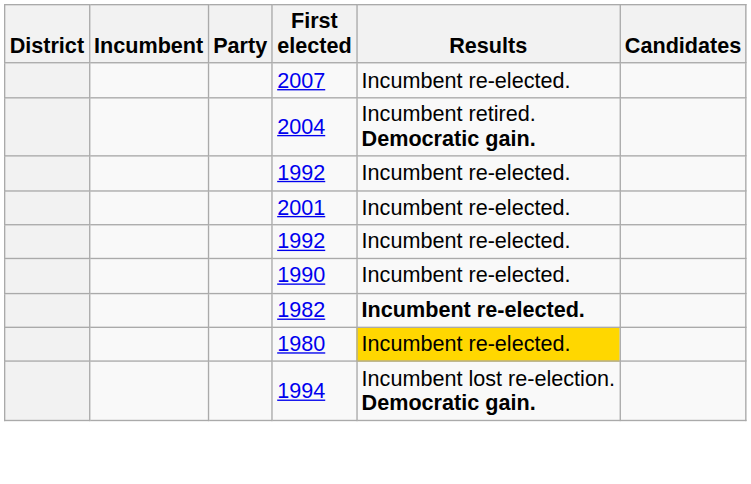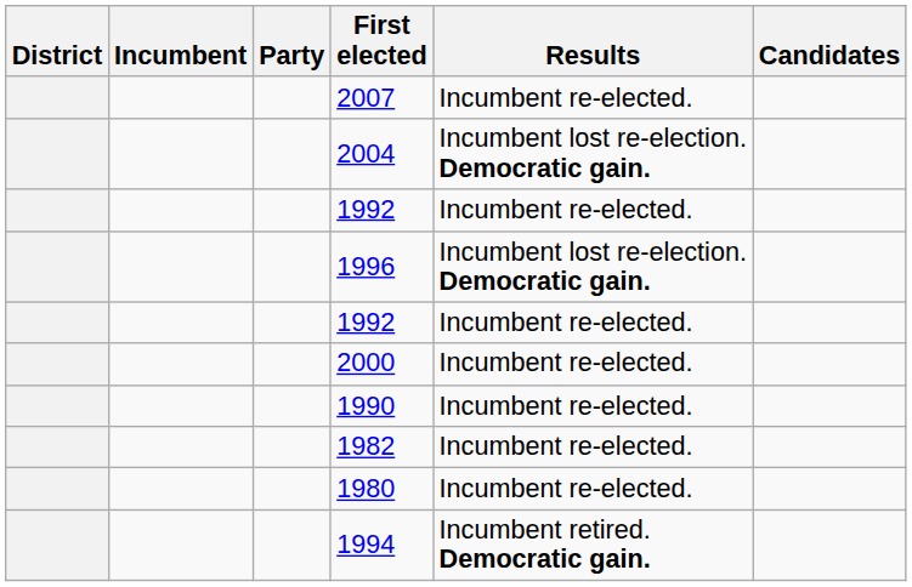 <table class="wikitable sortable">
 <tr valign=bottom>
 <th>District</th>
 <th>Incumbent</th>
 <th>Party</th>
 <th>First<br>elected</th>
 <th>Results</th>
 <th>Candidates</th>
 </tr>
 <tr>
 <th></th>
 <td></td>
 <td></td>
 <td><a href='#'>2007</a></td>
 <td>Incumbent re-elected.</td>
 <td nowrap></td>
 </tr>
 <tr>
 <th></th>
 <td></td>
 <td></td>
 <td><a href='#'>2004</a></td>
-<td>Incumbent retired.<br><strong>Democratic gain.</strong></td>
+<td>Incumbent lost re-election.<br><strong>Democratic gain.</strong></td>
 <td nowrap></td>
 </tr>
 <tr>
 <th></th>
 <td></td>
 <td></td>
 <td><a href='#'>1992</a></td>
 <td>Incumbent re-elected.</td>
 <td nowrap></td>
 </tr>
 <tr>
 <th></th>
 <td></td>
 <td></td>
-<td><a href='#'>2001</a></td>
+<td><a href='#'>1996</a></td>
+<td>Incumbent lost re-election.<br><strong>Democratic gain.</strong></td>
+<td nowrap></td>
+</tr>
+<tr>
+<th></th>
+<td></td>
+<td></td>
+<td><a href='#'>1992</a></td>
 <td>Incumbent re-elected.</td>
 <td nowrap></td>
 </tr>
 <tr>
 <th></th>
 <td></td>
 <td></td>
-<td><a href='#'>1992</a></td>
+<td><a href='#'>2000</a></td>
 <td>Incumbent re-elected.</td>
 <td nowrap></td>
 </tr>
 <tr>
 <th></th>
 <td></td>
 <td></td>
 <td><a href='#'>1990</a></td>
 <td>Incumbent re-elected.</td>
 <td nowrap></td>
 </tr>
 <tr>
 <th></th>
 <td></td>
 <td></td>
 <td><a href='#'>1982</a></td>
-<td><strong>Incumbent re-elected.</strong></td>
+<td>Incumbent re-elected.</td>
 <td nowrap></td>
 </tr>
 <tr>
 <th></th>
 <td></td>
 <td></td>
 <td><a href='#'>1980</a></td>
-<td style="background: gold;">Incumbent re-elected.</td>
+<td>Incumbent re-elected.</td>
 <td nowrap></td>
 </tr>
 <tr>
 <th></th>
 <td></td>
 <td></td>
 <td><a href='#'>1994</a></td>
-<td>Incumbent lost re-election.<br><strong>Democratic gain.</strong></td>
+<td>Incumbent retired.<br><strong>Democratic gain.</strong></td>
 <td nowrap></td>
 </tr>
 </table>
